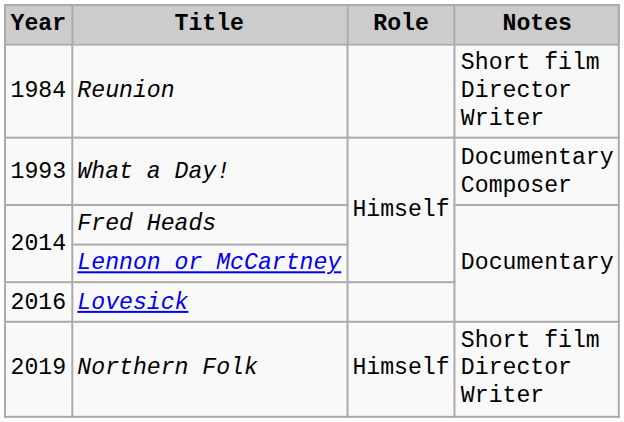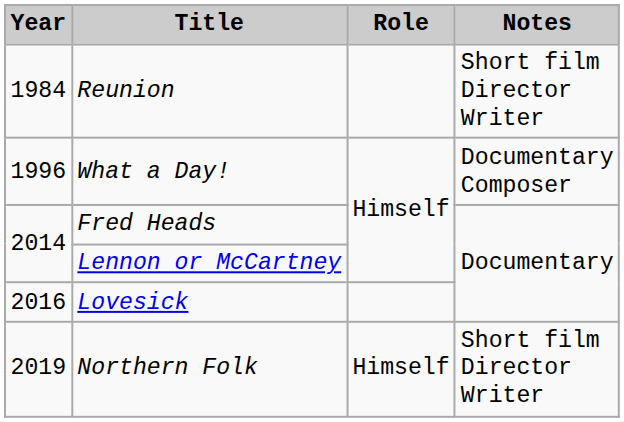 <table class="wikitable" style="font-size:90%;">
 <tr align="center">
 <th style="background: #CCCCCC;">Year</th>
 <th style="background: #CCCCCC;">Title</th>
 <th style="background: #CCCCCC;">Role</th>
 <th style="background: #CCCCCC;">Notes</th>
 </tr>
 <tr>
 <td>1984</td>
 <td><em>Reunion</em></td>
 <td></td>
 <td>Short film<br>Director<br>Writer</td>
 </tr>
 <tr>
-<td>1993</td>
+<td>1996</td>
 <td><em>What a Day!</em></td>
 <td rowspan=3>Himself</td>
 <td>Documentary<br>Composer</td>
 </tr>
 <tr>
 <td rowspan=2>2014</td>
 <td><em>Fred Heads</em></td>
 <td rowspan=3>Documentary</td>
 </tr>
 <tr>
 <td><em><a href='#'>Lennon or McCartney</a></em></td>
 </tr>
 <tr>
 <td>2016</td>
 <td><em><a href='#'>Lovesick</a></em></td>
 <td></td>
 </tr>
 <tr>
 <td>2019</td>
 <td><em>Northern Folk</em></td>
 <td>Himself</td>
 <td>Short film<br>Director<br>Writer</td>
 </tr>
 </table>
